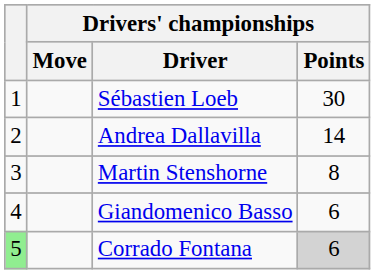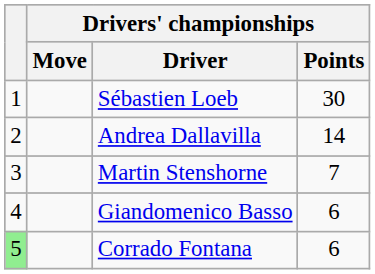 <table class="wikitable" style="font-size:85%;">
 <tr>
 <th rowspan="2"></th>
 <th colspan="3">Drivers' championships</th>
 </tr>
 <tr>
 <th>Move</th>
 <th>Driver</th>
 <th>Points</th>
 </tr>
 <tr>
 <td align="center">1</td>
 <td align="center"></td>
 <td> <a href='#'>Sébastien Loeb</a></td>
 <td align="center">30</td>
 </tr>
 <tr>
 <td align="center">2</td>
 <td align="center"></td>
 <td> <a href='#'>Andrea Dallavilla</a></td>
 <td align="center">14</td>
 </tr>
 <tr>
 <td align="center">3</td>
 <td align="center"></td>
 <td> <a href='#'>Martin Stenshorne</a></td>
-<td align="center">8</td>
+<td align="center">7</td>
 </tr>
 <tr>
 <td align="center">4</td>
 <td align="center"></td>
 <td> <a href='#'>Giandomenico Basso</a></td>
 <td align="center">6</td>
 </tr>
 <tr>
 <td align="center" style="background: lightgreen;">5</td>
 <td align="center"></td>
 <td> <a href='#'>Corrado Fontana</a></td>
-<td align="center" style="background: lightgrey;">6</td>
+<td align="center">6</td>
 </tr>
 </table>
